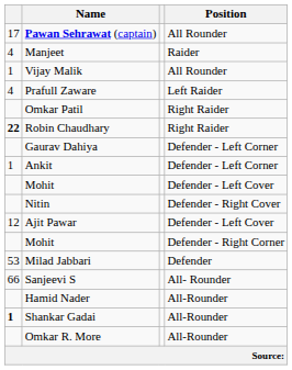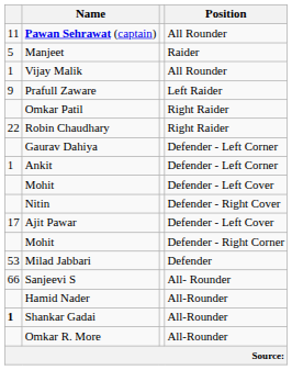 <table class="wikitable sortable" style="text-align: left">
 <tr>
 <th style="text-align:center;"></th>
 <th style="text-align:center;">Name</th>
 <th style="text-align:center;"></th>
 <th style="text-align:center;">Position</th>
 </tr>
 <tr>
-<td>17</td>
+<td>11</td>
 <td><strong><a href='#'>Pawan Sehrawat</a></strong> (<a href='#'>captain</a>)</td>
 <td></td>
 <td>All Rounder</td>
 </tr>
 <tr>
-<td>4</td>
+<td>5</td>
 <td>Manjeet</td>
 <td></td>
 <td>Raider</td>
 </tr>
 <tr>
 <td>1</td>
 <td>Vijay Malik</td>
 <td></td>
 <td>All Rounder</td>
 </tr>
 <tr>
-<td>4</td>
+<td>9</td>
 <td>Prafull Zaware</td>
 <td></td>
 <td>Left Raider</td>
 </tr>
 <tr>
 <td></td>
 <td>Omkar Patil</td>
 <td></td>
 <td>Right Raider</td>
 </tr>
 <tr>
-<td><strong>22</strong></td>
+<td>22</td>
 <td>Robin Chaudhary</td>
 <td></td>
 <td>Right Raider</td>
 </tr>
 <tr>
 <td></td>
 <td>Gaurav Dahiya</td>
 <td></td>
 <td>Defender - Left Corner</td>
 </tr>
 <tr>
 <td>1</td>
 <td>Ankit</td>
 <td></td>
 <td>Defender - Left Corner</td>
 </tr>
 <tr>
 <td></td>
 <td>Mohit</td>
 <td></td>
 <td>Defender - Left Cover</td>
 </tr>
 <tr>
 <td></td>
 <td>Nitin</td>
 <td></td>
 <td>Defender - Right Cover</td>
 </tr>
 <tr>
-<td>12</td>
+<td>17</td>
 <td>Ajit Pawar</td>
 <td></td>
 <td>Defender - Left Cover</td>
 </tr>
 <tr>
 <td></td>
 <td>Mohit</td>
 <td></td>
 <td>Defender - Right Corner</td>
 </tr>
 <tr>
 <td>53</td>
 <td>Milad Jabbari</td>
 <td></td>
 <td>Defender</td>
 </tr>
 <tr>
 <td>66</td>
 <td>Sanjeevi S</td>
 <td></td>
 <td>All- Rounder</td>
 </tr>
 <tr>
 <td></td>
 <td>Hamid Nader</td>
 <td></td>
 <td>All-Rounder</td>
 </tr>
 <tr>
 <td><strong>1</strong></td>
 <td>Shankar Gadai</td>
 <td></td>
 <td>All-Rounder</td>
 </tr>
 <tr>
 <td></td>
 <td>Omkar R. More</td>
 <td></td>
 <td>All-Rounder</td>
 </tr>
 <tr>
 <th colspan="6" style="text-align:right;"><small>Source:</small></th>
 </tr>
 </table>
